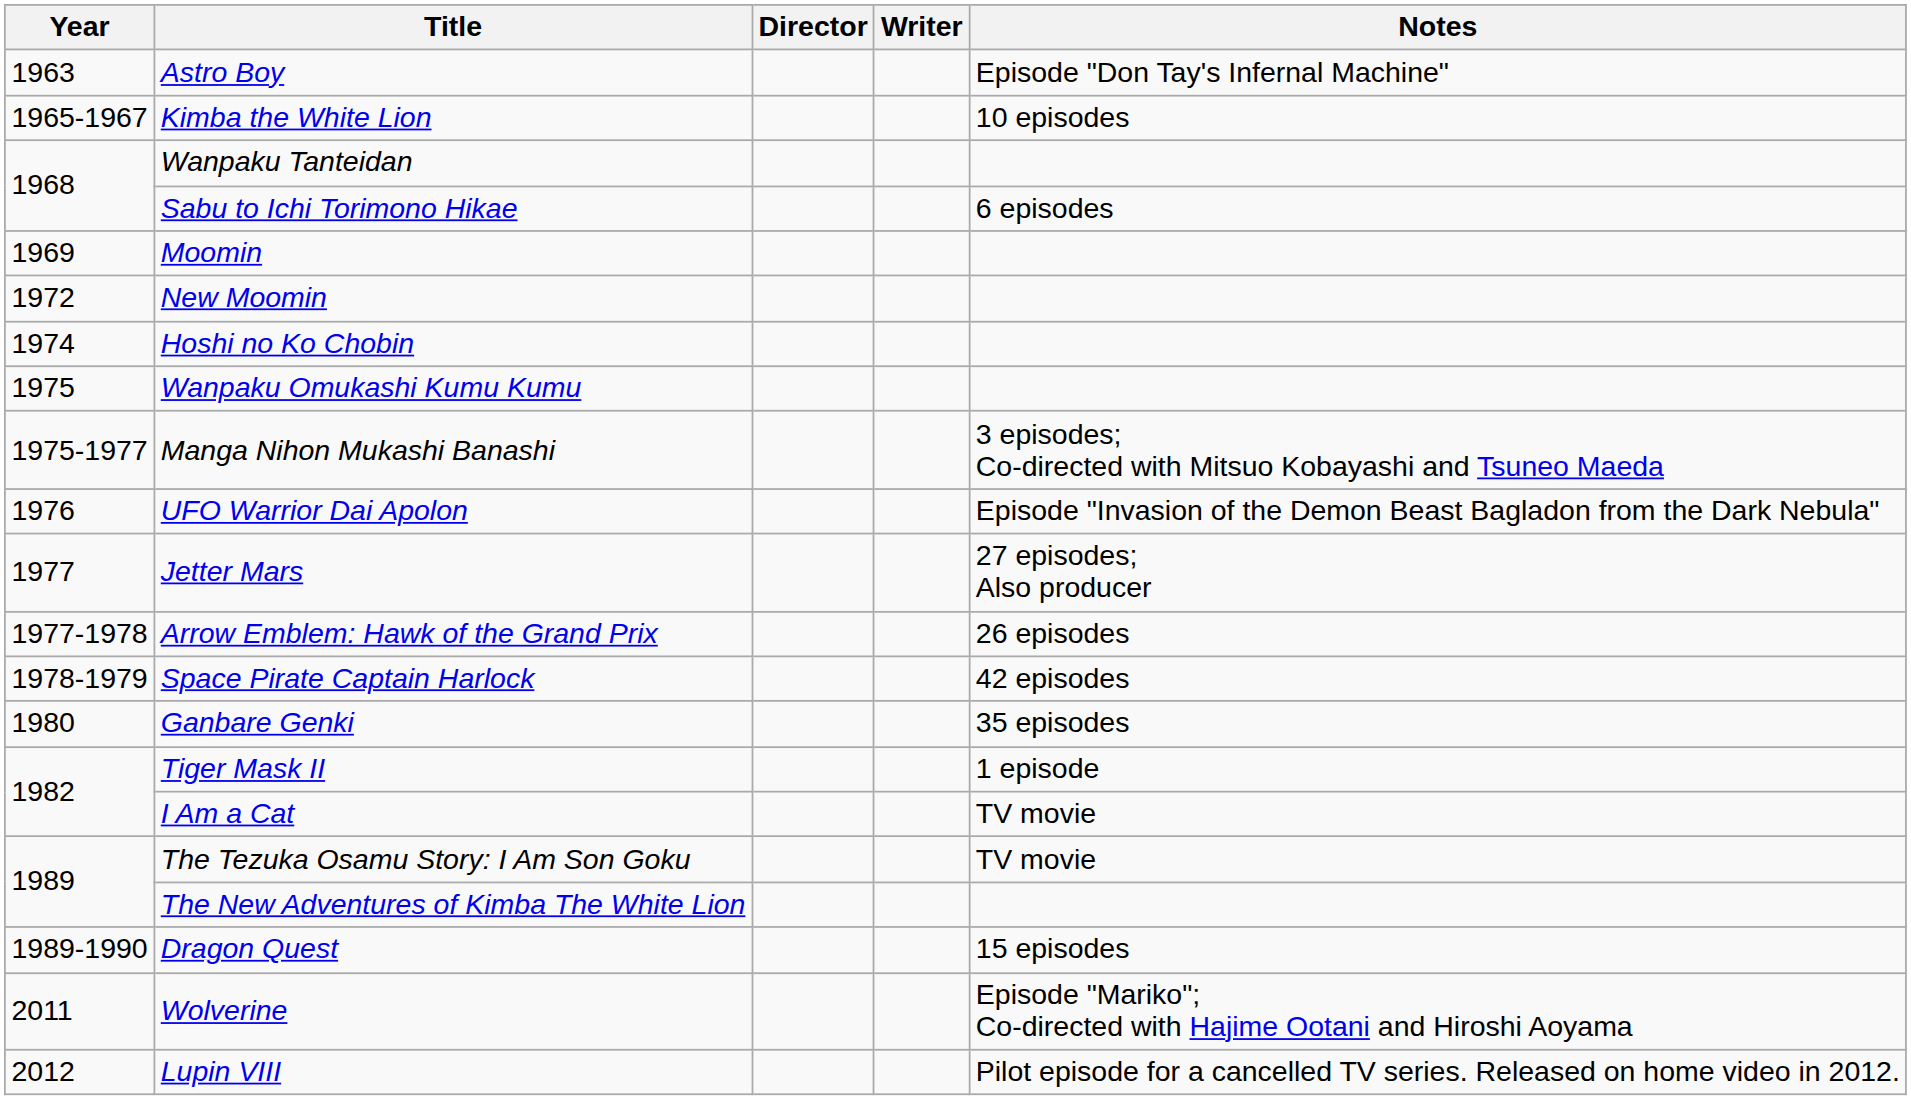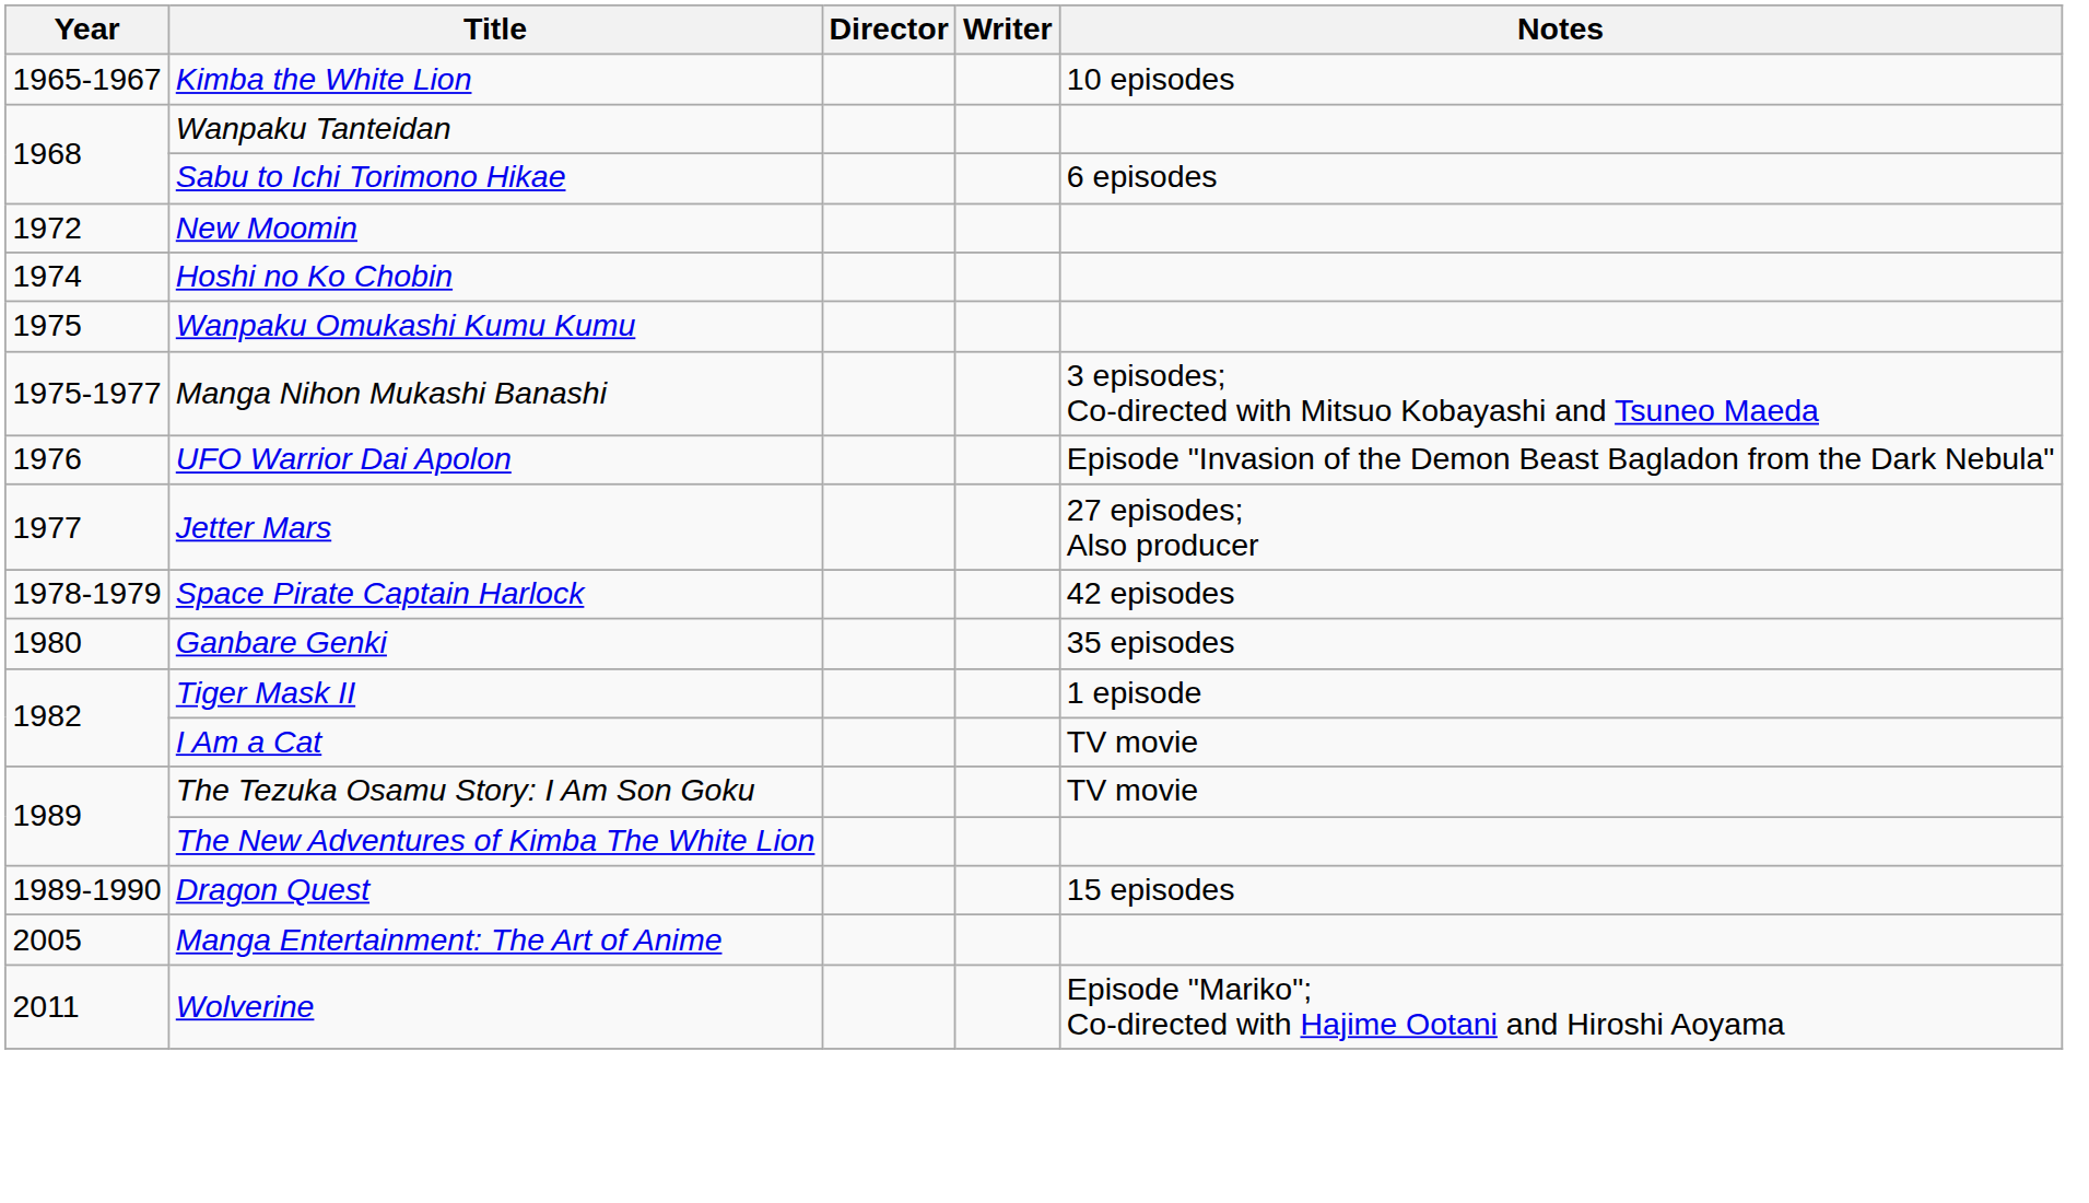 <table class="wikitable">
 <tr>
 <th>Year</th>
 <th>Title</th>
 <th>Director</th>
 <th>Writer</th>
 <th>Notes</th>
-</tr>
-<tr>
-<td>1963</td>
-<td><em><a href='#'>Astro Boy</a></em></td>
-<td></td>
-<td></td>
-<td>Episode "Don Tay's Infernal Machine"</td>
 </tr>
 <tr>
 <td>1965-1967</td>
 <td><em><a href='#'>Kimba the White Lion</a></em></td>
 <td></td>
 <td></td>
 <td>10 episodes</td>
 </tr>
 <tr>
 <td rowspan=2>1968</td>
 <td><em>Wanpaku Tanteidan</em></td>
 <td></td>
 <td></td>
 <td></td>
 </tr>
 <tr>
 <td><em><a href='#'>Sabu to Ichi Torimono Hikae</a></em></td>
 <td></td>
 <td></td>
 <td>6 episodes</td>
-</tr>
-<tr>
-<td>1969</td>
-<td><em><a href='#'>Moomin</a></em></td>
-<td></td>
-<td></td>
-<td></td>
 </tr>
 <tr>
 <td>1972</td>
 <td><em><a href='#'>New Moomin</a></em></td>
 <td></td>
 <td></td>
 <td></td>
 </tr>
 <tr>
 <td>1974</td>
 <td><em><a href='#'>Hoshi no Ko Chobin</a></em></td>
 <td></td>
 <td></td>
 <td></td>
 </tr>
 <tr>
 <td>1975</td>
 <td><em><a href='#'>Wanpaku Omukashi Kumu Kumu</a></em></td>
 <td></td>
 <td></td>
 <td></td>
 </tr>
 <tr>
 <td>1975-1977</td>
 <td><em>Manga Nihon Mukashi Banashi</em></td>
 <td></td>
 <td></td>
 <td>3 episodes;<br>Co-directed with Mitsuo Kobayashi and <a href='#'>Tsuneo Maeda</a></td>
 </tr>
 <tr>
 <td>1976</td>
 <td><em><a href='#'>UFO Warrior Dai Apolon</a></em></td>
 <td></td>
 <td></td>
 <td>Episode "Invasion of the Demon Beast Bagladon from the Dark Nebula"</td>
 </tr>
 <tr>
 <td>1977</td>
 <td><em><a href='#'>Jetter Mars</a></em></td>
 <td></td>
 <td></td>
 <td>27 episodes;<br>Also producer</td>
-</tr>
-<tr>
-<td>1977-1978</td>
-<td><em><a href='#'>Arrow Emblem: Hawk of the Grand Prix</a></em></td>
-<td></td>
-<td></td>
-<td>26 episodes</td>
 </tr>
 <tr>
 <td>1978-1979</td>
 <td><em><a href='#'>Space Pirate Captain Harlock</a></em></td>
 <td></td>
 <td></td>
 <td>42 episodes</td>
 </tr>
 <tr>
 <td>1980</td>
 <td><em><a href='#'>Ganbare Genki</a></em></td>
 <td></td>
 <td></td>
 <td>35 episodes</td>
 </tr>
 <tr>
 <td rowspan=2>1982</td>
 <td><em><a href='#'>Tiger Mask II</a></em></td>
 <td></td>
 <td></td>
 <td>1 episode</td>
 </tr>
 <tr>
 <td><em><a href='#'>I Am a Cat</a></em></td>
 <td></td>
 <td></td>
 <td>TV movie</td>
 </tr>
 <tr>
 <td rowspan=2>1989</td>
 <td><em>The Tezuka Osamu Story: I Am Son Goku</em></td>
 <td></td>
 <td></td>
 <td>TV movie</td>
 </tr>
 <tr>
 <td><em><a href='#'>The New Adventures of Kimba The White Lion</a></em></td>
 <td></td>
 <td></td>
 <td></td>
 </tr>
 <tr>
 <td>1989-1990</td>
 <td><em><a href='#'>Dragon Quest</a></em></td>
 <td></td>
 <td></td>
 <td>15 episodes</td>
 </tr>
 <tr>
+<td>2005</td>
+<td><em><a href='#'>Manga Entertainment: The Art of Anime</a></em></td>
+<td></td>
+<td></td>
+<td></td>
+</tr>
+<tr>
 <td>2011</td>
 <td><em><a href='#'>Wolverine</a></em></td>
 <td></td>
 <td></td>
 <td>Episode "Mariko";<br>Co-directed with <a href='#'>Hajime Ootani</a> and Hiroshi Aoyama</td>
 </tr>
-<tr>
-<td>2012</td>
-<td><em><a href='#'>Lupin VIII</a></em></td>
-<td></td>
-<td></td>
-<td>Pilot episode for a cancelled TV series. Released on home video in 2012.</td>
-</tr>
 </table>
